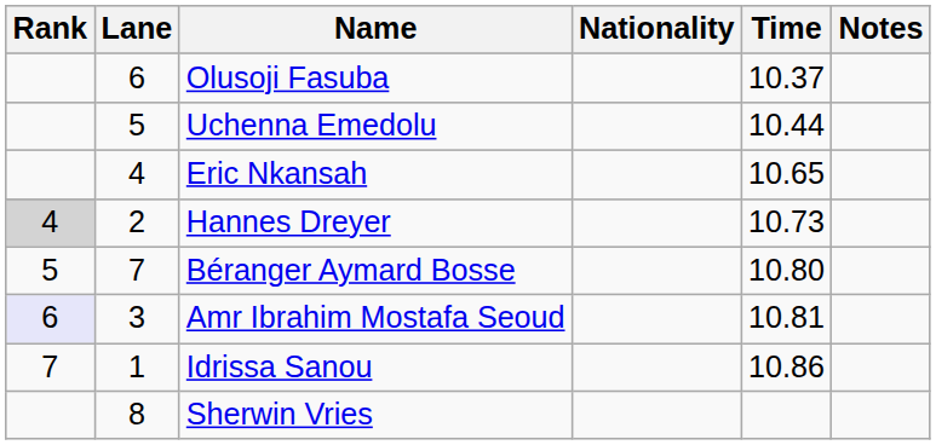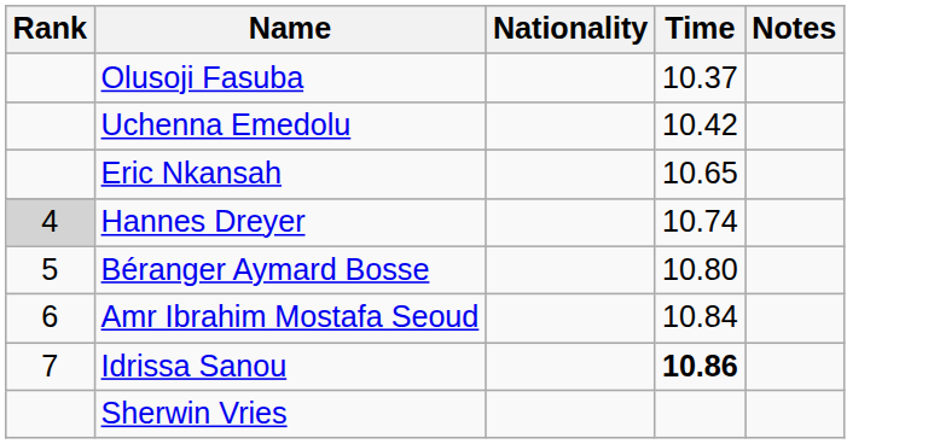 <table class="wikitable sortable" style="text-align:center">
 <tr>
 <th>Rank</th>
-<th>Lane</th>
 <th>Name</th>
 <th>Nationality</th>
 <th>Time</th>
 <th>Notes</th>
 </tr>
 <tr>
 <td></td>
-<td>6</td>
 <td align=left><a href='#'>Olusoji Fasuba</a></td>
 <td align=left></td>
 <td>10.37</td>
 <td></td>
 </tr>
 <tr>
 <td></td>
-<td>5</td>
 <td align=left><a href='#'>Uchenna Emedolu</a></td>
 <td align=left></td>
-<td>10.44</td>
+<td>10.42</td>
 <td></td>
 </tr>
 <tr>
 <td></td>
-<td>4</td>
 <td align=left><a href='#'>Eric Nkansah</a></td>
 <td align=left></td>
 <td>10.65</td>
 <td></td>
 </tr>
 <tr>
 <td style="background: lightgrey;">4</td>
-<td>2</td>
 <td align=left><a href='#'>Hannes Dreyer</a></td>
 <td align=left></td>
-<td>10.73</td>
+<td>10.74</td>
 <td></td>
 </tr>
 <tr>
 <td>5</td>
-<td>7</td>
 <td align=left><a href='#'>Béranger Aymard Bosse</a></td>
 <td align=left></td>
 <td>10.80</td>
 <td></td>
 </tr>
 <tr>
-<td style="background: lavender;">6</td>
-<td>3</td>
+<td>6</td>
 <td align=left><a href='#'>Amr Ibrahim Mostafa Seoud</a></td>
 <td align=left></td>
-<td>10.81</td>
+<td>10.84</td>
 <td></td>
 </tr>
 <tr>
 <td>7</td>
-<td>1</td>
 <td align=left><a href='#'>Idrissa Sanou</a></td>
 <td align=left></td>
-<td>10.86</td>
+<td><strong>10.86</strong></td>
 <td></td>
 </tr>
 <tr>
 <td></td>
-<td>8</td>
 <td align=left><a href='#'>Sherwin Vries</a></td>
 <td align=left></td>
 <td></td>
 <td></td>
 </tr>
 </table>
